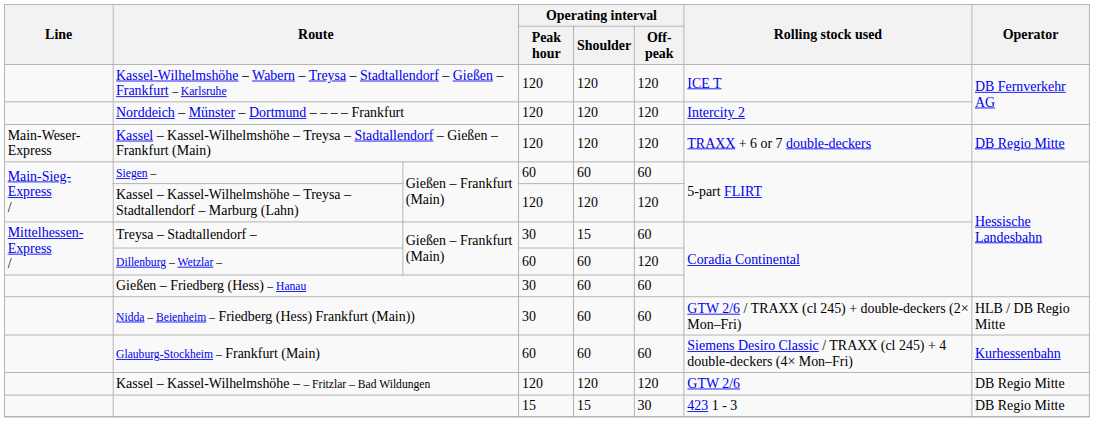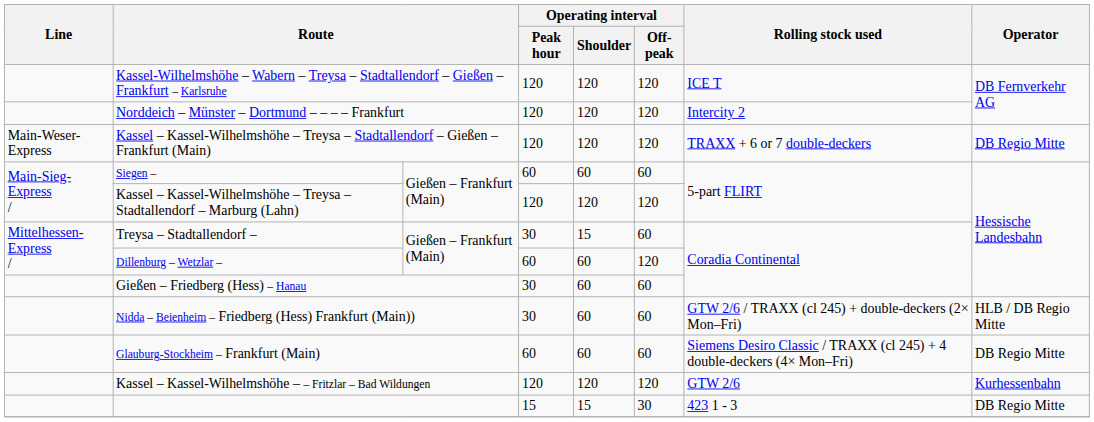 <table class="wikitable">
 <tr>
 <th rowspan="2">Line</th>
 <th rowspan="2" colspan="2">Route</th>
 <th colspan="3">Operating interval</th>
 <th rowspan="2">Rolling stock used</th>
 <th rowspan="2">Operator</th>
 </tr>
 <tr>
 <th>Peak hour</th>
 <th>Shoulder</th>
 <th>Off-peak</th>
 </tr>
 <tr>
 <td></td>
 <td colspan="2"> <a href='#'>Kassel-Wilhelmshöhe</a> – <a href='#'>Wabern</a> – <a href='#'>Treysa</a> – <a href='#'>Stadtallendorf</a>  –  <a href='#'>Gießen</a> –  <a href='#'>Frankfurt</a> <small>– <a href='#'>Karlsruhe</a></small></td>
 <td>120</td>
 <td>120</td>
 <td>120</td>
 <td><a href='#'>ICE T</a></td>
 <td rowspan="2"><a href='#'>DB Fernverkehr AG</a></td>
 </tr>
 <tr>
 <td></td>
 <td colspan="2"><a href='#'>Norddeich</a> – <a href='#'>Münster</a> – <a href='#'>Dortmund</a> –  –  –  – Frankfurt</td>
 <td>120</td>
 <td>120</td>
 <td>120</td>
 <td><a href='#'>Intercity 2</a></td>
 </tr>
 <tr>
 <td>Main-Weser-Express<br></td>
 <td colspan="2"><a href='#'>Kassel</a> – Kassel-Wilhelmshöhe –  Treysa – <a href='#'>Stadtallendorf</a> –  Gießen –  Frankfurt (Main)</td>
 <td>120</td>
 <td>120</td>
 <td>120</td>
 <td><a href='#'>TRAXX</a> + 6 or 7 <a href='#'>double-deckers</a></td>
 <td><a href='#'>DB Regio Mitte</a></td>
 </tr>
 <tr>
 <td rowspan="2"><a href='#'>Main-Sieg-Express</a><br> / </td>
 <td><small><a href='#'>Siegen</a> –</small></td>
 <td rowspan="2">Gießen –  Frankfurt (Main)</td>
 <td>60</td>
 <td>60</td>
 <td>60</td>
 <td rowspan="2">5-part <a href='#'>FLIRT</a></td>
 <td rowspan="5"><a href='#'>Hessische Landesbahn</a></td>
 </tr>
 <tr>
 <td>Kassel – Kassel-Wilhelmshöhe –  Treysa – Stadtallendorf – Marburg (Lahn)</td>
 <td>120</td>
 <td>120</td>
 <td>120</td>
 </tr>
 <tr>
 <td rowspan="2"><a href='#'>Mittelhessen-Express</a><br> / </td>
 <td>Treysa – Stadtallendorf – </td>
 <td rowspan="2">Gießen –  Frankfurt (Main)</td>
 <td>30</td>
 <td>15</td>
 <td>60</td>
 <td rowspan="3"><a href='#'>Coradia Continental</a></td>
 </tr>
 <tr>
 <td><small><a href='#'>Dillenburg</a> –  <a href='#'>Wetzlar</a> –</small></td>
 <td>60</td>
 <td>60</td>
 <td>120</td>
 </tr>
 <tr>
 <td></td>
 <td colspan="2">Gießen – Friedberg (Hess) <small>– <a href='#'>Hanau</a></small></td>
 <td>30</td>
 <td>60</td>
 <td>60</td>
 </tr>
 <tr>
 <td></td>
 <td colspan="2"><small><a href='#'>Nidda</a> – <a href='#'>Beienheim</a> –</small> Friedberg (Hess)  Frankfurt (Main))</td>
 <td>30</td>
 <td>60</td>
 <td>60</td>
 <td><a href='#'>GTW 2/6</a> / TRAXX (cl 245) + double-deckers (2× Mon–Fri)</td>
 <td>HLB / DB Regio Mitte</td>
 </tr>
 <tr>
 <td></td>
 <td colspan="2"><small><a href='#'>Glauburg-Stockheim</a> –</small>  Frankfurt (Main)</td>
 <td>60</td>
 <td>60</td>
 <td>60</td>
 <td><a href='#'>Siemens Desiro Classic</a> / TRAXX (cl 245) + 4 double-deckers (4× Mon–Fri)</td>
-<td><a href='#'>Kurhessenbahn</a></td>
+<td>DB Regio Mitte</td>
 </tr>
 <tr>
 <td></td>
 <td colspan="2">Kassel – Kassel-Wilhelmshöhe –  <small>– Fritzlar – Bad Wildungen</small></td>
 <td>120</td>
 <td>120</td>
 <td>120</td>
 <td><a href='#'>GTW 2/6</a></td>
-<td>DB Regio Mitte</td>
+<td><a href='#'>Kurhessenbahn</a></td>
 </tr>
 <tr>
 <td></td>
 <td colspan="2">   </td>
 <td>15</td>
 <td>15</td>
 <td>30</td>
 <td><a href='#'>423</a> 1 - 3</td>
 <td>DB Regio Mitte</td>
 </tr>
 <tr>
 </tr>
 </table>
